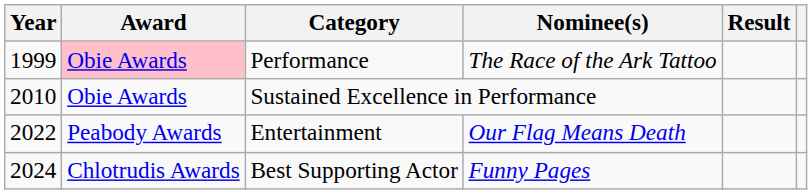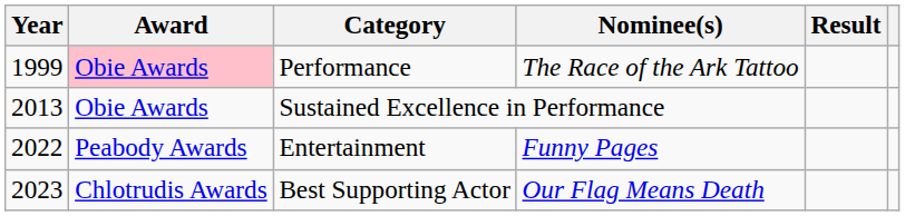 <table class="wikitable plainrowheaders sortable">
 <tr>
 <th scope="col">Year</th>
 <th scope="col">Award</th>
 <th scope="col">Category</th>
 <th scope="col">Nominee(s)</th>
 <th scope="col">Result</th>
 <th scope="col" class="unsortable"></th>
 </tr>
 <tr>
 <td>1999</td>
 <td style="background: pink;"><a href='#'>Obie Awards</a></td>
 <td>Performance</td>
 <td><em>The Race of the Ark Tattoo</em></td>
 <td></td>
 <td></td>
 </tr>
 <tr>
-<td>2010</td>
+<td>2013</td>
 <td><a href='#'>Obie Awards</a></td>
 <td colspan="2">Sustained Excellence in Performance</td>
 <td></td>
 <td></td>
 </tr>
 <tr>
 <td>2022</td>
 <td><a href='#'>Peabody Awards</a></td>
 <td>Entertainment</td>
+<td><em><a href='#'>Funny Pages</a></em></td>
+<td></td>
+<td></td>
+</tr>
+<tr>
+<td>2023</td>
+<td><a href='#'>Chlotrudis Awards</a></td>
+<td>Best Supporting Actor</td>
 <td><em><a href='#'>Our Flag Means Death</a></em></td>
 <td></td>
 <td></td>
 </tr>
-<tr>
-<td>2024</td>
-<td><a href='#'>Chlotrudis Awards</a></td>
-<td>Best Supporting Actor</td>
-<td><em><a href='#'>Funny Pages</a></em></td>
-<td></td>
-<td></td>
-</tr>
 </table>
